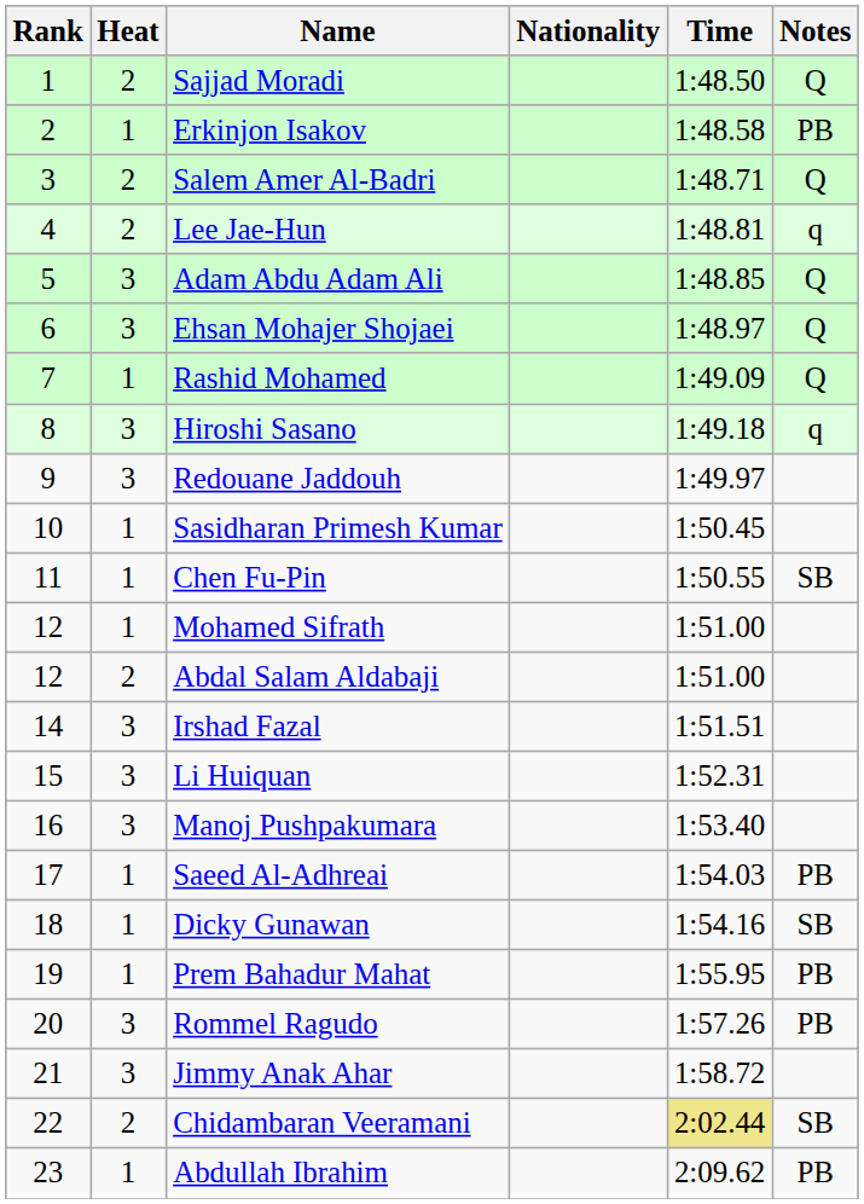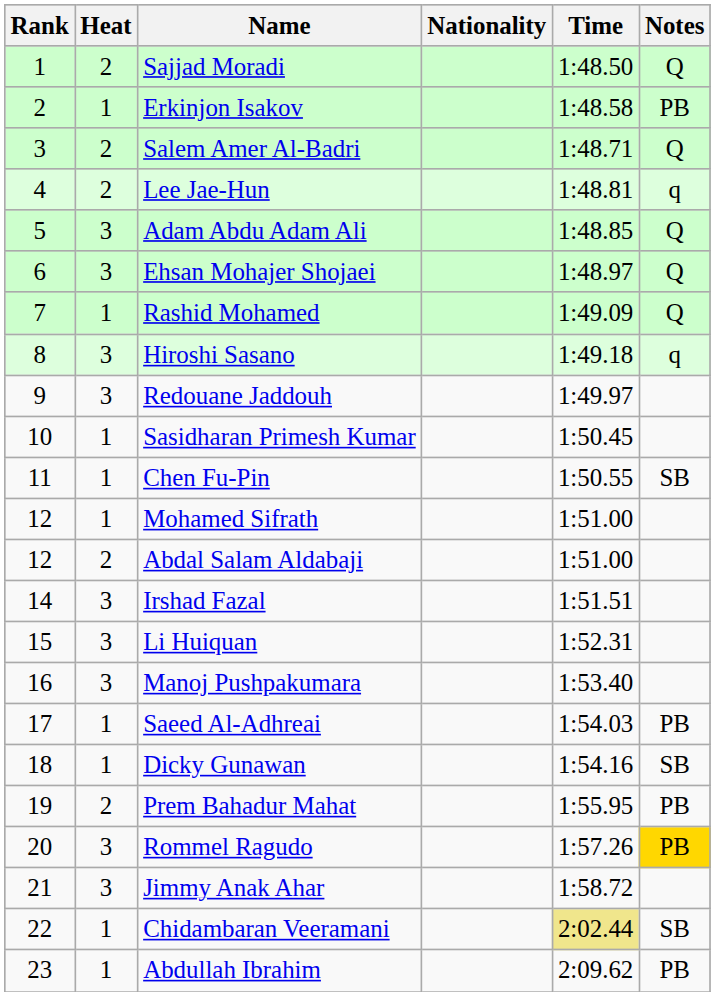 <table class="wikitable sortable" style="text-align:center; font-size:95%">
 <tr>
 <th>Rank</th>
 <th>Heat</th>
 <th>Name</th>
 <th>Nationality</th>
 <th>Time</th>
 <th>Notes</th>
 </tr>
 <tr bgcolor=ccffcc>
 <td>1</td>
 <td>2</td>
 <td align=left><a href='#'>Sajjad Moradi</a></td>
 <td align=left></td>
 <td>1:48.50</td>
 <td>Q</td>
 </tr>
 <tr bgcolor=ccffcc>
 <td>2</td>
 <td>1</td>
 <td align=left><a href='#'>Erkinjon Isakov</a></td>
 <td align=left></td>
 <td>1:48.58</td>
 <td>PB</td>
 </tr>
 <tr bgcolor=ccffcc>
 <td>3</td>
 <td>2</td>
 <td align=left><a href='#'>Salem Amer Al-Badri</a></td>
 <td align=left></td>
 <td>1:48.71</td>
 <td>Q</td>
 </tr>
 <tr bgcolor=ddffdd>
 <td>4</td>
 <td>2</td>
 <td align=left><a href='#'>Lee Jae-Hun</a></td>
 <td align=left></td>
 <td>1:48.81</td>
 <td>q</td>
 </tr>
 <tr bgcolor=ccffcc>
 <td>5</td>
 <td>3</td>
 <td align=left><a href='#'>Adam Abdu Adam Ali</a></td>
 <td align=left></td>
 <td>1:48.85</td>
 <td>Q</td>
 </tr>
 <tr bgcolor=ccffcc>
 <td>6</td>
 <td>3</td>
 <td align=left><a href='#'>Ehsan Mohajer Shojaei</a></td>
 <td align=left></td>
 <td>1:48.97</td>
 <td>Q</td>
 </tr>
 <tr bgcolor=ccffcc>
 <td>7</td>
 <td>1</td>
 <td align=left><a href='#'>Rashid Mohamed</a></td>
 <td align=left></td>
 <td>1:49.09</td>
 <td>Q</td>
 </tr>
 <tr bgcolor=ddffdd>
 <td>8</td>
 <td>3</td>
 <td align=left><a href='#'>Hiroshi Sasano</a></td>
 <td align=left></td>
 <td>1:49.18</td>
 <td>q</td>
 </tr>
 <tr>
 <td>9</td>
 <td>3</td>
 <td align=left><a href='#'>Redouane Jaddouh</a></td>
 <td align=left></td>
 <td>1:49.97</td>
 <td></td>
 </tr>
 <tr>
 <td>10</td>
 <td>1</td>
 <td align=left><a href='#'>Sasidharan Primesh Kumar</a></td>
 <td align=left></td>
 <td>1:50.45</td>
 <td></td>
 </tr>
 <tr>
 <td>11</td>
 <td>1</td>
 <td align=left><a href='#'>Chen Fu-Pin</a></td>
 <td align=left></td>
 <td>1:50.55</td>
 <td>SB</td>
 </tr>
 <tr>
 <td>12</td>
 <td>1</td>
 <td align=left><a href='#'>Mohamed Sifrath</a></td>
 <td align=left></td>
 <td>1:51.00</td>
 <td></td>
 </tr>
 <tr>
 <td>12</td>
 <td>2</td>
 <td align=left><a href='#'>Abdal Salam Aldabaji</a></td>
 <td align=left></td>
 <td>1:51.00</td>
 <td></td>
 </tr>
 <tr>
 <td>14</td>
 <td>3</td>
 <td align=left><a href='#'>Irshad Fazal</a></td>
 <td align=left></td>
 <td>1:51.51</td>
 <td></td>
 </tr>
 <tr>
 <td>15</td>
 <td>3</td>
 <td align=left><a href='#'>Li Huiquan</a></td>
 <td align=left></td>
 <td>1:52.31</td>
 <td></td>
 </tr>
 <tr>
 <td>16</td>
 <td>3</td>
 <td align=left><a href='#'>Manoj Pushpakumara</a></td>
 <td align=left></td>
 <td>1:53.40</td>
 <td></td>
 </tr>
 <tr>
 <td>17</td>
 <td>1</td>
 <td align=left><a href='#'>Saeed Al-Adhreai</a></td>
 <td align=left></td>
 <td>1:54.03</td>
 <td>PB</td>
 </tr>
 <tr>
 <td>18</td>
 <td>1</td>
 <td align=left><a href='#'>Dicky Gunawan</a></td>
 <td align=left></td>
 <td>1:54.16</td>
 <td>SB</td>
 </tr>
 <tr>
 <td>19</td>
-<td>1</td>
+<td>2</td>
 <td align=left><a href='#'>Prem Bahadur Mahat</a></td>
 <td align=left></td>
 <td>1:55.95</td>
 <td>PB</td>
 </tr>
 <tr>
 <td>20</td>
 <td>3</td>
 <td align=left><a href='#'>Rommel Ragudo</a></td>
 <td align=left></td>
 <td>1:57.26</td>
-<td>PB</td>
+<td style="background: gold;">PB</td>
 </tr>
 <tr>
 <td>21</td>
 <td>3</td>
 <td align=left><a href='#'>Jimmy Anak Ahar</a></td>
 <td align=left></td>
 <td>1:58.72</td>
 <td></td>
 </tr>
 <tr>
 <td>22</td>
-<td>2</td>
+<td>1</td>
 <td align=left><a href='#'>Chidambaran Veeramani</a></td>
 <td align=left></td>
 <td style="background: khaki;">2:02.44</td>
 <td>SB</td>
 </tr>
 <tr>
 <td>23</td>
 <td>1</td>
 <td align=left><a href='#'>Abdullah Ibrahim</a></td>
 <td align=left></td>
 <td>2:09.62</td>
 <td>PB</td>
 </tr>
 </table>
